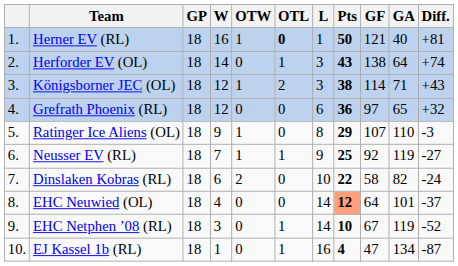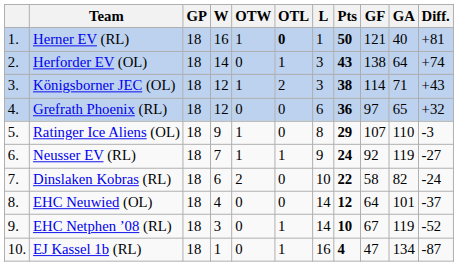 <table class="wikitable sortable">
 <tr class="hintergrundfarbe5">
 <th></th>
 <th>Team</th>
 <th>GP</th>
 <th>W</th>
 <th>OTW</th>
 <th>OTL</th>
 <th>L</th>
 <th>Pts</th>
 <th>GF</th>
 <th>GA</th>
 <th>Diff.</th>
 </tr>
 <tr style="background-color:#BCD2EE">
 <td>1.</td>
 <td style="text-align:left"><a href='#'>Herner EV</a> (RL)</td>
 <td>18</td>
 <td>16</td>
 <td>1</td>
 <td><strong>0</strong></td>
 <td>1</td>
 <td><strong>50</strong></td>
 <td>121</td>
 <td>40</td>
 <td>+81</td>
 </tr>
 <tr style="background-color:#BCD2EE">
 <td>2.</td>
 <td style="text-align:left"><a href='#'>Herforder EV</a> (OL)</td>
 <td>18</td>
 <td>14</td>
 <td>0</td>
 <td>1</td>
 <td>3</td>
 <td><strong>43</strong></td>
 <td>138</td>
 <td>64</td>
 <td>+74</td>
 </tr>
 <tr style="background-color:#BCD2EE">
 <td>3.</td>
 <td style="text-align:left"><a href='#'>Königsborner JEC</a> (OL)</td>
 <td>18</td>
 <td>12</td>
 <td>1</td>
 <td>2</td>
 <td>3</td>
 <td><strong>38</strong></td>
 <td>114</td>
 <td>71</td>
 <td>+43</td>
 </tr>
 <tr style="background-color:#BCD2EE">
 <td>4.</td>
 <td style="text-align:left"><a href='#'>Grefrath Phoenix</a> (RL)</td>
 <td>18</td>
 <td>12</td>
 <td>0</td>
 <td>0</td>
 <td>6</td>
 <td><strong>36</strong></td>
 <td>97</td>
 <td>65</td>
 <td>+32</td>
 </tr>
 <tr>
 <td>5.</td>
 <td style="text-align:left"><a href='#'>Ratinger Ice Aliens</a> (OL)</td>
 <td>18</td>
 <td>9</td>
 <td>1</td>
 <td>0</td>
 <td>8</td>
 <td><strong>29</strong></td>
 <td>107</td>
 <td>110</td>
 <td>-3</td>
 </tr>
 <tr>
 <td>6.</td>
 <td style="text-align:left"><a href='#'>Neusser EV</a> (RL)</td>
 <td>18</td>
 <td>7</td>
 <td>1</td>
 <td>1</td>
 <td>9</td>
-<td><strong>25</strong></td>
+<td><strong>24</strong></td>
 <td>92</td>
 <td>119</td>
 <td>-27</td>
 </tr>
 <tr>
 <td>7.</td>
 <td style="text-align:left"><a href='#'>Dinslaken Kobras</a> (RL)</td>
 <td>18</td>
 <td>6</td>
 <td>2</td>
 <td>0</td>
 <td>10</td>
 <td><strong>22</strong></td>
 <td>58</td>
 <td>82</td>
 <td>-24</td>
 </tr>
 <tr>
 <td>8.</td>
 <td style="text-align:left"><a href='#'>EHC Neuwied</a> (OL)</td>
 <td>18</td>
 <td>4</td>
 <td>0</td>
 <td>0</td>
 <td>14</td>
-<td style="background: lightsalmon;"><strong>12</strong></td>
+<td><strong>12</strong></td>
 <td>64</td>
 <td>101</td>
 <td>-37</td>
 </tr>
 <tr>
 <td>9.</td>
 <td style="text-align:left"><a href='#'>EHC Netphen ’08</a> (RL)</td>
 <td>18</td>
 <td>3</td>
 <td>0</td>
 <td>1</td>
 <td>14</td>
 <td><strong>10</strong></td>
 <td>67</td>
 <td>119</td>
 <td>-52</td>
 </tr>
 <tr>
 <td>10.</td>
 <td style="text-align:left"><a href='#'>EJ Kassel 1b</a> (RL)</td>
 <td>18</td>
 <td>1</td>
 <td>0</td>
 <td>1</td>
 <td>16</td>
 <td><strong>4</strong></td>
 <td>47</td>
 <td>134</td>
 <td>-87</td>
 </tr>
 </table>
